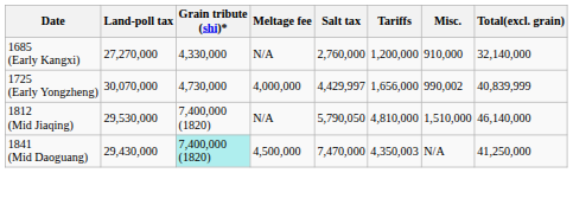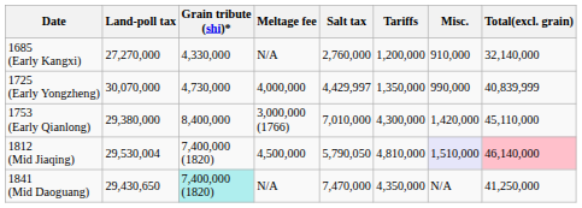 <table class="wikitable">
 <tr>
 <th>Date</th>
 <th>Land-poll tax</th>
 <th>Grain tribute<br>(<a href='#'>shi</a>)*</th>
 <th>Meltage fee</th>
 <th>Salt tax</th>
 <th>Tariffs</th>
 <th>Misc.</th>
 <th><strong>Total</strong>(excl. grain)</th>
 </tr>
 <tr>
 <td>1685<br>(Early Kangxi)</td>
 <td>27,270,000</td>
 <td>4,330,000</td>
 <td>N/A</td>
 <td>2,760,000</td>
 <td>1,200,000</td>
 <td>910,000</td>
 <td>32,140,000</td>
 </tr>
 <tr>
 <td>1725<br>(Early Yongzheng)</td>
 <td>30,070,000</td>
 <td>4,730,000</td>
 <td>4,000,000</td>
 <td>4,429,997</td>
-<td>1,656,000</td>
-<td>990,002</td>
+<td>1,350,000</td>
+<td>990,000</td>
 <td>40,839,999</td>
 </tr>
 <tr>
+<td>1753<br>(Early Qianlong)</td>
+<td>29,380,000</td>
+<td>8,400,000</td>
+<td>3,000,000<br>(1766)</td>
+<td>7,010,000</td>
+<td>4,300,000</td>
+<td>1,420,000</td>
+<td>45,110,000</td>
+</tr>
+<tr>
 <td>1812<br>(Mid Jiaqing)</td>
-<td>29,530,000</td>
+<td>29,530,004</td>
 <td>7,400,000<br>(1820)</td>
-<td>N/A</td>
+<td>4,500,000</td>
 <td>5,790,050</td>
 <td>4,810,000</td>
-<td>1,510,000</td>
-<td>46,140,000</td>
+<td style="background: lavender;">1,510,000</td>
+<td style="background: pink;">46,140,000</td>
 </tr>
 <tr>
 <td>1841<br>(Mid Daoguang)</td>
-<td>29,430,000</td>
+<td>29,430,650</td>
 <td style="background: paleturquoise;">7,400,000<br>(1820)</td>
-<td>4,500,000</td>
+<td>N/A</td>
 <td>7,470,000</td>
-<td>4,350,003</td>
+<td>4,350,000</td>
 <td>N/A</td>
 <td>41,250,000</td>
 </tr>
 </table>
